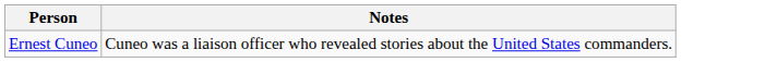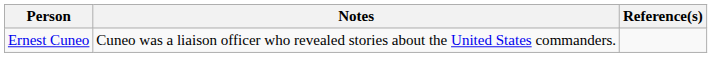 <table class="wikitable sortable">
 <tr>
 <th>Person</th>
 <th class="unsortable">Notes</th>
+<th class="unsortable">Reference(s)</th>
 </tr>
 <tr>
 <td data-sort-value="Cuneo, Ernest"><a href='#'>Ernest Cuneo</a></td>
 <td>Cuneo was a liaison officer who revealed stories about the <a href='#'>United States</a> commanders.</td>
+<td></td>
 </tr>
 </table>
